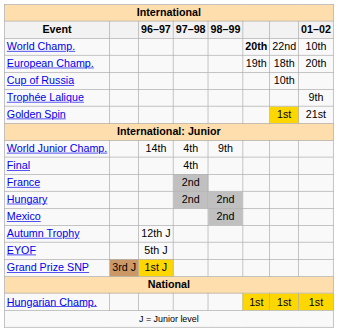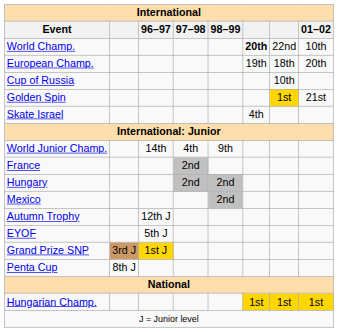 <table class="wikitable" style="text-align:center">
 <tr>
 <th style="background-color: #ffdead; " colspan=8 align=center>International</th>
 </tr>
 <tr>
 <th>Event</th>
 <th></th>
 <th>96–97</th>
 <th>97–98</th>
 <th>98–99</th>
 <th></th>
 <th></th>
 <th>01–02</th>
 </tr>
 <tr>
 <td align=left><a href='#'>World Champ.</a></td>
 <td></td>
 <td></td>
 <td></td>
 <td></td>
 <td><strong>20th</strong></td>
 <td>22nd</td>
 <td>10th</td>
 </tr>
 <tr>
 <td align=left><a href='#'>European Champ.</a></td>
 <td></td>
 <td></td>
 <td></td>
 <td></td>
 <td>19th</td>
 <td>18th</td>
 <td>20th</td>
 </tr>
 <tr>
 <td align=left> <a href='#'>Cup of Russia</a></td>
 <td></td>
 <td></td>
 <td></td>
 <td></td>
 <td></td>
 <td>10th</td>
 <td></td>
 </tr>
 <tr>
-<td align=left> <a href='#'>Trophée Lalique</a></td>
-<td></td>
-<td></td>
-<td></td>
-<td></td>
-<td></td>
-<td></td>
-<td>9th</td>
-</tr>
-<tr>
 <td align=left><a href='#'>Golden Spin</a></td>
 <td></td>
 <td></td>
 <td></td>
 <td></td>
 <td></td>
 <td bgcolor=gold>1st</td>
 <td>21st</td>
 </tr>
 <tr>
+<td align=left><a href='#'>Skate Israel</a></td>
+<td></td>
+<td></td>
+<td></td>
+<td></td>
+<td>4th</td>
+<td></td>
+<td></td>
+</tr>
+<tr>
 <th style="background-color: #ffdead; " colspan=8 align=center>International: Junior</th>
 </tr>
 <tr>
 <td align=left><a href='#'>World Junior Champ.</a></td>
 <td></td>
 <td>14th</td>
 <td>4th</td>
 <td>9th</td>
-<td></td>
-<td></td>
-<td></td>
-</tr>
-<tr>
-<td align=left> <a href='#'>Final</a></td>
-<td></td>
-<td></td>
-<td>4th</td>
-<td></td>
 <td></td>
 <td></td>
 <td></td>
 </tr>
 <tr>
 <td align=left> <a href='#'>France</a></td>
 <td></td>
 <td></td>
 <td bgcolor=silver>2nd</td>
 <td></td>
 <td></td>
 <td></td>
 <td></td>
 </tr>
 <tr>
 <td align=left> <a href='#'>Hungary</a></td>
 <td></td>
 <td></td>
 <td bgcolor=silver>2nd</td>
 <td bgcolor=silver>2nd</td>
 <td></td>
 <td></td>
 <td></td>
 </tr>
 <tr>
 <td align=left> <a href='#'>Mexico</a></td>
 <td></td>
 <td></td>
 <td></td>
 <td bgcolor=silver>2nd</td>
 <td></td>
 <td></td>
 <td></td>
 </tr>
 <tr>
 <td align=left><a href='#'>Autumn Trophy</a></td>
 <td></td>
 <td>12th J</td>
 <td></td>
 <td></td>
 <td></td>
 <td></td>
 <td></td>
 </tr>
 <tr>
 <td align=left><a href='#'>EYOF</a></td>
 <td></td>
 <td>5th J</td>
 <td></td>
 <td></td>
 <td></td>
 <td></td>
 <td></td>
 </tr>
 <tr>
 <td align=left><a href='#'>Grand Prize SNP</a></td>
 <td bgcolor=cc9966>3rd J</td>
 <td bgcolor=gold>1st J</td>
 <td></td>
 <td></td>
 <td></td>
 <td></td>
 <td></td>
 </tr>
 <tr>
+<td align=left><a href='#'>Penta Cup</a></td>
+<td>8th J</td>
+<td></td>
+<td></td>
+<td></td>
+<td></td>
+<td></td>
+<td></td>
+</tr>
+<tr>
 <th style="background-color: #ffdead; " colspan=8 align=center>National</th>
 </tr>
 <tr>
 <td align=left><a href='#'>Hungarian Champ.</a></td>
 <td></td>
 <td></td>
 <td></td>
 <td></td>
 <td bgcolor=gold>1st</td>
 <td bgcolor=gold>1st</td>
 <td bgcolor=gold>1st</td>
 </tr>
 <tr>
 <td colspan=8 align=center><small> J = Junior level </small></td>
 </tr>
 </table>
